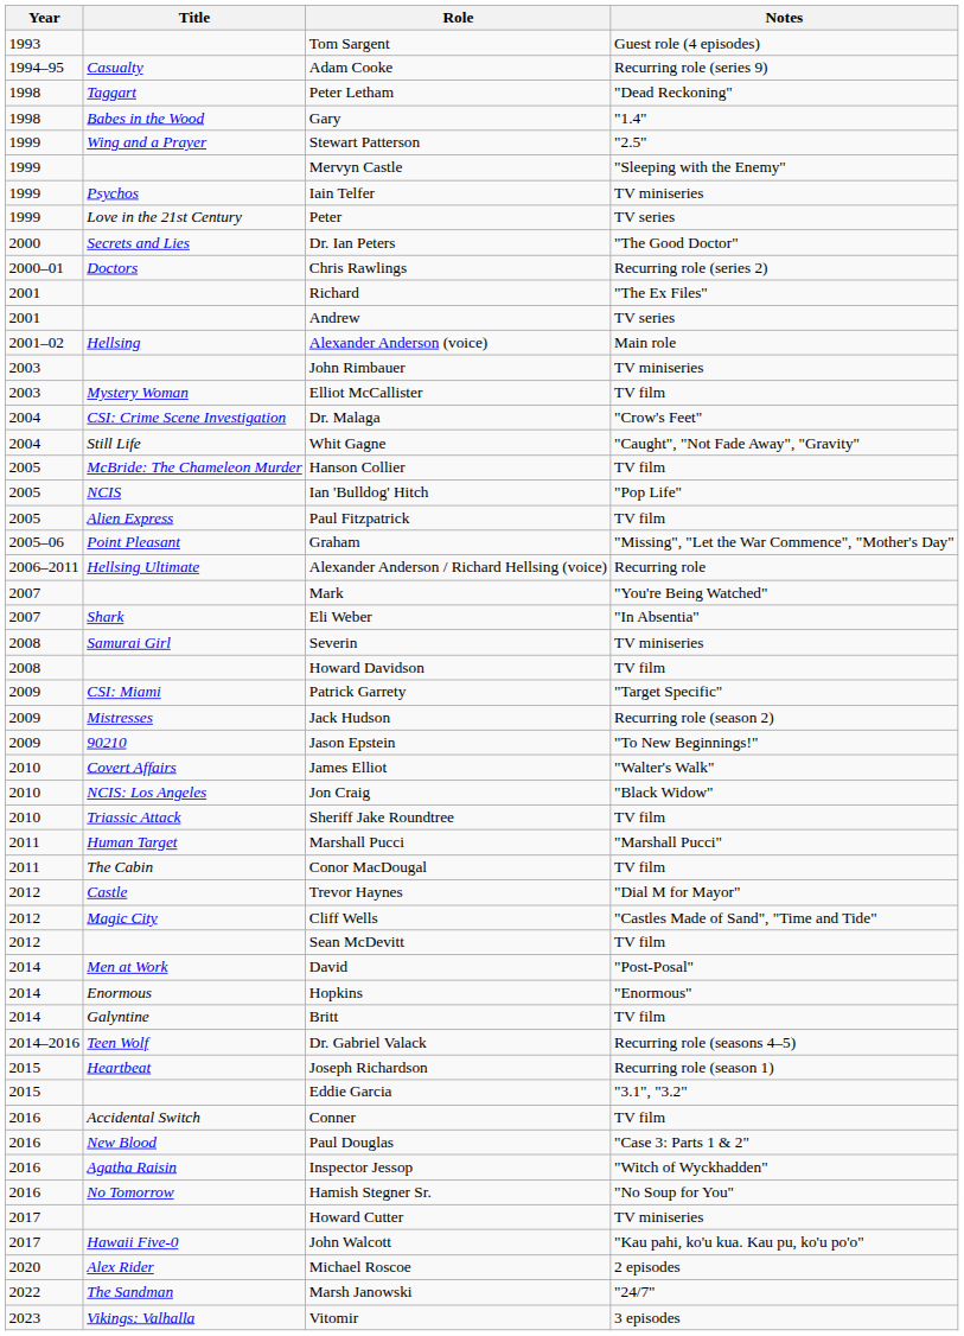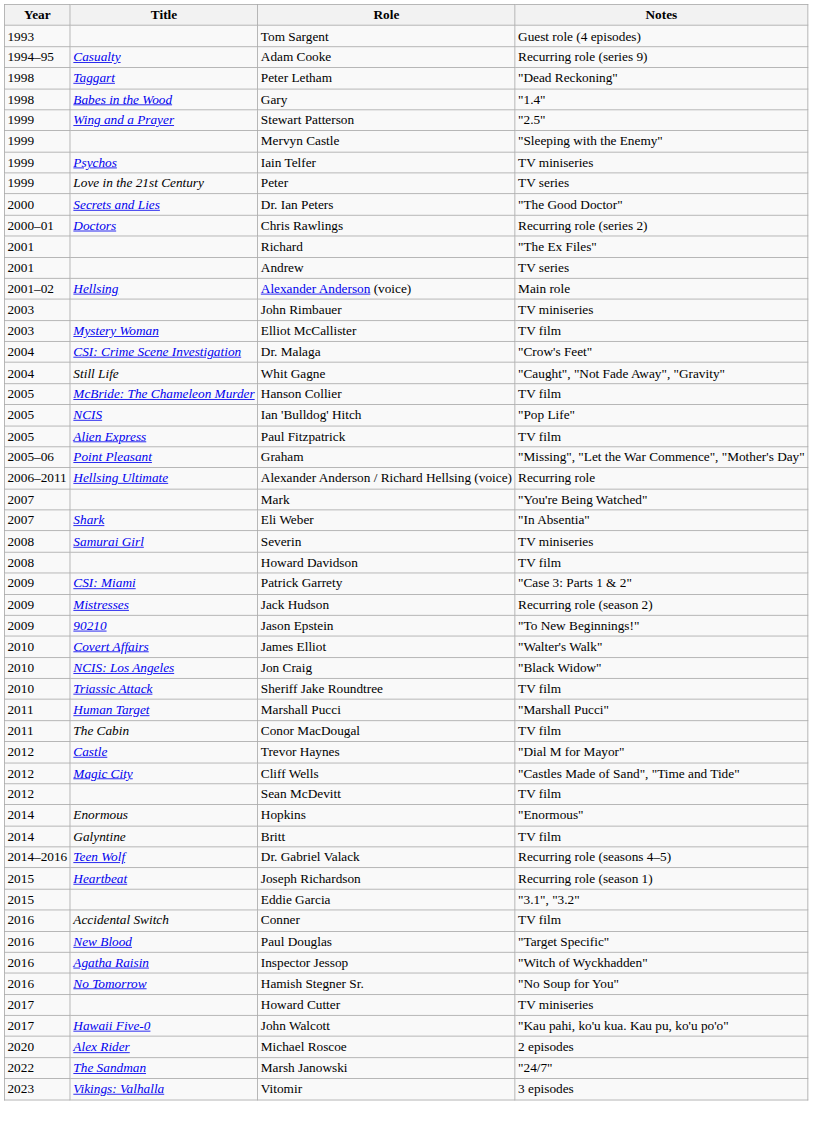 <table class="wikitable sortable">
 <tr>
 <th scope="col">Year</th>
 <th scope="col">Title</th>
 <th scope="col">Role</th>
 <th scope="col" class="unsortable">Notes</th>
 </tr>
 <tr>
 <td>1993</td>
 <td><em></em></td>
 <td>Tom Sargent</td>
 <td>Guest role (4 episodes)</td>
 </tr>
 <tr>
 <td>1994–95</td>
 <td><em><a href='#'>Casualty</a></em></td>
 <td>Adam Cooke</td>
 <td>Recurring role (series 9)</td>
 </tr>
 <tr>
 <td>1998</td>
 <td><em><a href='#'>Taggart</a></em></td>
 <td>Peter Letham</td>
 <td>"Dead Reckoning"</td>
 </tr>
 <tr>
 <td>1998</td>
 <td><em><a href='#'>Babes in the Wood</a></em></td>
 <td>Gary</td>
 <td>"1.4"</td>
 </tr>
 <tr>
 <td>1999</td>
 <td><em><a href='#'>Wing and a Prayer</a></em></td>
 <td>Stewart Patterson</td>
 <td>"2.5"</td>
 </tr>
 <tr>
 <td>1999</td>
 <td><em></em></td>
 <td>Mervyn Castle</td>
 <td>"Sleeping with the Enemy"</td>
 </tr>
 <tr>
 <td>1999</td>
 <td><em><a href='#'>Psychos</a></em></td>
 <td>Iain Telfer</td>
 <td>TV miniseries</td>
 </tr>
 <tr>
 <td>1999</td>
 <td><em>Love in the 21st Century</em></td>
 <td>Peter</td>
 <td>TV series</td>
 </tr>
 <tr>
 <td>2000</td>
 <td><em><a href='#'>Secrets and Lies</a></em></td>
 <td>Dr. Ian Peters</td>
 <td>"The Good Doctor"</td>
 </tr>
 <tr>
 <td>2000–01</td>
 <td><em><a href='#'>Doctors</a></em></td>
 <td>Chris Rawlings</td>
 <td>Recurring role (series 2)</td>
 </tr>
 <tr>
 <td>2001</td>
 <td><em></em></td>
 <td>Richard</td>
 <td>"The Ex Files"</td>
 </tr>
 <tr>
 <td>2001</td>
 <td><em></em></td>
 <td>Andrew</td>
 <td>TV series</td>
 </tr>
 <tr>
 <td>2001–02</td>
 <td><em><a href='#'>Hellsing</a></em></td>
 <td><a href='#'>Alexander Anderson</a> (voice)</td>
 <td>Main role</td>
 </tr>
 <tr>
 <td>2003</td>
 <td><em></em></td>
 <td>John Rimbauer</td>
 <td>TV miniseries</td>
 </tr>
 <tr>
 <td>2003</td>
 <td><em><a href='#'>Mystery Woman</a></em></td>
 <td>Elliot McCallister</td>
 <td>TV film</td>
 </tr>
 <tr>
 <td>2004</td>
 <td><em><a href='#'>CSI: Crime Scene Investigation</a></em></td>
 <td>Dr. Malaga</td>
 <td>"Crow's Feet"</td>
 </tr>
 <tr>
 <td>2004</td>
 <td><em>Still Life</em></td>
 <td>Whit Gagne</td>
 <td>"Caught", "Not Fade Away", "Gravity"</td>
 </tr>
 <tr>
 <td>2005</td>
 <td><em><a href='#'>McBride: The Chameleon Murder</a></em></td>
 <td>Hanson Collier</td>
 <td>TV film</td>
 </tr>
 <tr>
 <td>2005</td>
 <td><em><a href='#'>NCIS</a></em></td>
 <td>Ian 'Bulldog' Hitch</td>
 <td>"Pop Life"</td>
 </tr>
 <tr>
 <td>2005</td>
 <td><em><a href='#'>Alien Express</a></em></td>
 <td>Paul Fitzpatrick</td>
 <td>TV film</td>
 </tr>
 <tr>
 <td>2005–06</td>
 <td><em><a href='#'>Point Pleasant</a></em></td>
 <td>Graham</td>
 <td>"Missing", "Let the War Commence", "Mother's Day"</td>
 </tr>
 <tr>
 <td>2006–2011</td>
 <td><em><a href='#'>Hellsing Ultimate</a></em></td>
 <td>Alexander Anderson / Richard Hellsing (voice)</td>
 <td>Recurring role</td>
 </tr>
 <tr>
 <td>2007</td>
 <td><em></em></td>
 <td>Mark</td>
 <td>"You're Being Watched"</td>
 </tr>
 <tr>
 <td>2007</td>
 <td><em><a href='#'>Shark</a></em></td>
 <td>Eli Weber</td>
 <td>"In Absentia"</td>
 </tr>
 <tr>
 <td>2008</td>
 <td><em><a href='#'>Samurai Girl</a></em></td>
 <td>Severin</td>
 <td>TV miniseries</td>
 </tr>
 <tr>
 <td>2008</td>
 <td><em></em></td>
 <td>Howard Davidson</td>
 <td>TV film</td>
 </tr>
 <tr>
 <td>2009</td>
 <td><em><a href='#'>CSI: Miami</a></em></td>
 <td>Patrick Garrety</td>
-<td>"Target Specific"</td>
+<td>"Case 3: Parts 1 & 2"</td>
 </tr>
 <tr>
 <td>2009</td>
 <td><em><a href='#'>Mistresses</a></em></td>
 <td>Jack Hudson</td>
 <td>Recurring role (season 2)</td>
 </tr>
 <tr>
 <td>2009</td>
 <td><em><a href='#'>90210</a></em></td>
 <td>Jason Epstein</td>
 <td>"To New Beginnings!"</td>
 </tr>
 <tr>
 <td>2010</td>
 <td><em><a href='#'>Covert Affairs</a></em></td>
 <td>James Elliot</td>
 <td>"Walter's Walk"</td>
 </tr>
 <tr>
 <td>2010</td>
 <td><em><a href='#'>NCIS: Los Angeles</a></em></td>
 <td>Jon Craig</td>
 <td>"Black Widow"</td>
 </tr>
 <tr>
 <td>2010</td>
 <td><em><a href='#'>Triassic Attack</a></em></td>
 <td>Sheriff Jake Roundtree</td>
 <td>TV film</td>
 </tr>
 <tr>
 <td>2011</td>
 <td><em><a href='#'>Human Target</a></em></td>
 <td>Marshall Pucci</td>
 <td>"Marshall Pucci"</td>
 </tr>
 <tr>
 <td>2011</td>
 <td><em>The Cabin</em></td>
 <td>Conor MacDougal</td>
 <td>TV film</td>
 </tr>
 <tr>
 <td>2012</td>
 <td><em><a href='#'>Castle</a></em></td>
 <td>Trevor Haynes</td>
 <td>"Dial M for Mayor"</td>
 </tr>
 <tr>
 <td>2012</td>
 <td><em><a href='#'>Magic City</a></em></td>
 <td>Cliff Wells</td>
 <td>"Castles Made of Sand", "Time and Tide"</td>
 </tr>
 <tr>
 <td>2012</td>
 <td><em></em></td>
 <td>Sean McDevitt</td>
 <td>TV film</td>
 </tr>
 <tr>
 <td>2014</td>
-<td><em><a href='#'>Men at Work</a></em></td>
-<td>David</td>
-<td>"Post-Posal"</td>
-</tr>
-<tr>
-<td>2014</td>
 <td><em>Enormous</em></td>
 <td>Hopkins</td>
 <td>"Enormous"</td>
 </tr>
 <tr>
 <td>2014</td>
 <td><em>Galyntine</em></td>
 <td>Britt</td>
 <td>TV film</td>
 </tr>
 <tr>
 <td>2014–2016</td>
 <td><em><a href='#'>Teen Wolf</a></em></td>
 <td>Dr. Gabriel Valack</td>
 <td>Recurring role (seasons 4–5)</td>
 </tr>
 <tr>
 <td>2015</td>
 <td><em><a href='#'>Heartbeat</a></em></td>
 <td>Joseph Richardson</td>
 <td>Recurring role (season 1)</td>
 </tr>
 <tr>
 <td>2015</td>
 <td><em></em></td>
 <td>Eddie Garcia</td>
 <td>"3.1", "3.2"</td>
 </tr>
 <tr>
 <td>2016</td>
 <td><em>Accidental Switch</em></td>
 <td>Conner</td>
 <td>TV film</td>
 </tr>
 <tr>
 <td>2016</td>
 <td><em><a href='#'>New Blood</a></em></td>
 <td>Paul Douglas</td>
-<td>"Case 3: Parts 1 & 2"</td>
+<td>"Target Specific"</td>
 </tr>
 <tr>
 <td>2016</td>
 <td><em><a href='#'>Agatha Raisin</a></em></td>
 <td>Inspector Jessop</td>
 <td>"Witch of Wyckhadden"</td>
 </tr>
 <tr>
 <td>2016</td>
 <td><em><a href='#'>No Tomorrow</a></em></td>
 <td>Hamish Stegner Sr.</td>
 <td>"No Soup for You"</td>
 </tr>
 <tr>
 <td>2017</td>
 <td><em></em></td>
 <td>Howard Cutter</td>
 <td>TV miniseries</td>
 </tr>
 <tr>
 <td>2017</td>
 <td><em><a href='#'>Hawaii Five-0</a></em></td>
 <td>John Walcott</td>
 <td>"Kau pahi, ko'u kua. Kau pu, ko'u po'o"</td>
 </tr>
 <tr>
 <td>2020</td>
 <td><em><a href='#'>Alex Rider</a></em></td>
 <td>Michael Roscoe</td>
 <td>2 episodes</td>
 </tr>
 <tr>
 <td>2022</td>
 <td><em><a href='#'>The Sandman</a></em></td>
 <td>Marsh Janowski</td>
 <td>"24/7"</td>
 </tr>
 <tr>
 <td>2023</td>
 <td><em><a href='#'>Vikings: Valhalla</a></em></td>
 <td>Vitomir</td>
 <td>3 episodes</td>
 </tr>
 </table>
